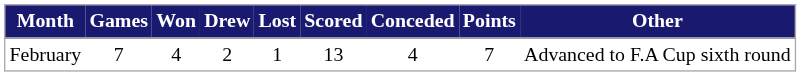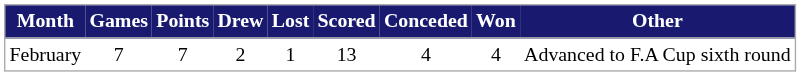 <table cellspacing="0" cellpadding="3" style="border:1px solid #aaa; font-size:90%;">
 <tr style="background:#191970; color:white;">
 <th style="border-bottom:1px solid #aaa; text-align:center;">Month</th>
 <th style="border-bottom:1px solid #aaa; text-align:center;">Games</th>
-<th style="border-bottom:1px solid #aaa; text-align:center;">Won</th>
+<th style="border-bottom:1px solid #aaa; text-align:center;">Points</th>
 <th style="border-bottom:1px solid #aaa; text-align:center;">Drew</th>
 <th style="border-bottom:1px solid #aaa; text-align:center;">Lost</th>
 <th style="border-bottom:1px solid #aaa; text-align:center;">Scored</th>
 <th style="border-bottom:1px solid #aaa; text-align:center;">Conceded</th>
-<th style="border-bottom:1px solid #aaa; text-align:center;">Points</th>
+<th style="border-bottom:1px solid #aaa; text-align:center;">Won</th>
 <th style="border-bottom:1px solid #aaa; text-align:center;">Other</th>
 </tr>
 <tr style="text-align:center;">
 <td>February</td>
 <td style="text-align:center;">7</td>
-<td style="text-align:center;">4</td>
+<td style="text-align:center;">7</td>
 <td style="text-align:center;">2</td>
 <td style="text-align:center;">1</td>
 <td style="text-align:center;">13</td>
 <td style="text-align:center;">4</td>
-<td style="text-align:center;">7</td>
+<td style="text-align:center;">4</td>
 <td style="text-align:center;">Advanced to F.A Cup sixth round</td>
 </tr>
 </table>
